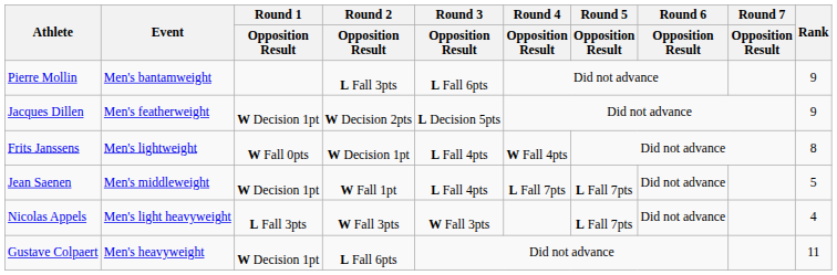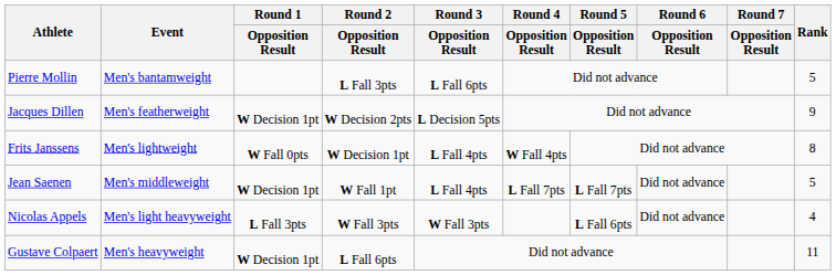 <table class=wikitable style=text-align:center>
 <tr>
 <th rowspan=2>Athlete</th>
 <th rowspan=2>Event</th>
 <th>Round 1</th>
 <th>Round 2</th>
 <th>Round 3</th>
 <th>Round 4</th>
 <th>Round 5</th>
 <th>Round 6</th>
 <th>Round 7</th>
 <th rowspan=2>Rank</th>
 </tr>
 <tr>
 <th>Opposition<br>Result</th>
 <th>Opposition<br>Result</th>
 <th>Opposition<br>Result</th>
 <th>Opposition<br>Result</th>
 <th>Opposition<br>Result</th>
 <th>Opposition<br>Result</th>
 <th>Opposition<br>Result</th>
 </tr>
 <tr>
 <td align=left><a href='#'>Pierre Mollin</a></td>
 <td align=left><a href='#'>Men's bantamweight</a></td>
 <td></td>
 <td><br><strong>L</strong> Fall 3pts</td>
 <td><br><strong>L</strong> Fall 6pts</td>
 <td colspan=3>Did not advance</td>
 <td></td>
-<td>9</td>
+<td>5</td>
 </tr>
 <tr>
 <td align=left><a href='#'>Jacques Dillen</a></td>
 <td align=left><a href='#'>Men's featherweight</a></td>
 <td><br><strong>W</strong> Decision 1pt</td>
 <td><br><strong>W</strong> Decision 2pts</td>
 <td><br><strong>L</strong> Decision 5pts</td>
 <td colspan=4>Did not advance</td>
 <td>9</td>
 </tr>
 <tr>
 <td align=left><a href='#'>Frits Janssens</a></td>
 <td align=left><a href='#'>Men's lightweight</a></td>
 <td><br><strong>W</strong> Fall 0pts</td>
 <td><br><strong>W</strong> Decision 1pt</td>
 <td><br><strong>L</strong> Fall 4pts</td>
 <td><br><strong>W</strong> Fall 4pts</td>
 <td colspan=3>Did not advance</td>
 <td>8</td>
 </tr>
 <tr>
 <td align=left><a href='#'>Jean Saenen</a></td>
 <td align=left><a href='#'>Men's middleweight</a></td>
 <td><br><strong>W</strong> Decision 1pt</td>
 <td><br><strong>W</strong> Fall 1pt</td>
 <td><br><strong>L</strong> Fall 4pts</td>
 <td><br><strong>L</strong> Fall 7pts</td>
 <td><br><strong>L</strong> Fall 7pts</td>
 <td>Did not advance</td>
 <td></td>
 <td>5</td>
 </tr>
 <tr>
 <td align=left><a href='#'>Nicolas Appels</a></td>
 <td align=left><a href='#'>Men's light heavyweight</a></td>
 <td><br><strong>L</strong> Fall 3pts</td>
 <td><br><strong>W</strong> Fall 3pts</td>
 <td><br><strong>W</strong> Fall 3pts</td>
 <td></td>
-<td><br><strong>L</strong> Fall 7pts</td>
+<td><br><strong>L</strong> Fall 6pts</td>
 <td>Did not advance</td>
 <td></td>
 <td>4</td>
 </tr>
 <tr>
 <td align=left><a href='#'>Gustave Colpaert</a></td>
 <td align=left><a href='#'>Men's heavyweight</a></td>
 <td><br><strong>W</strong> Decision 1pt</td>
 <td><br><strong>L</strong> Fall 6pts</td>
 <td colspan=4>Did not advance</td>
 <td></td>
 <td>11</td>
 </tr>
 </table>
